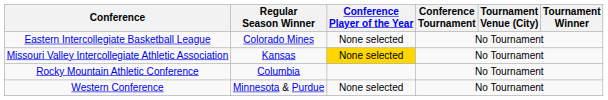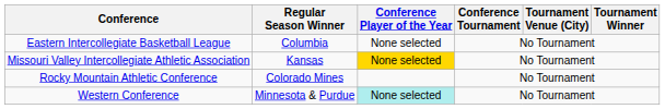 <table class="wikitable" style="text-align:center;">
 <tr>
 <th>Conference</th>
 <th>Regular <br> Season Winner</th>
 <th><a href='#'>Conference <br> Player of the Year</a></th>
 <th>Conference <br> Tournament</th>
 <th>Tournament <br> Venue (City)</th>
 <th>Tournament <br> Winner</th>
 </tr>
 <tr>
 <td><a href='#'>Eastern Intercollegiate Basketball League</a></td>
-<td><a href='#'>Colorado Mines</a></td>
+<td><a href='#'>Columbia</a></td>
 <td>None selected</td>
 <td colspan=3>No Tournament</td>
 </tr>
 <tr>
 <td><a href='#'>Missouri Valley Intercollegiate Athletic Association</a></td>
 <td><a href='#'>Kansas</a></td>
 <td style="background: gold;">None selected</td>
 <td colspan=3>No Tournament</td>
 </tr>
 <tr>
 <td><a href='#'>Rocky Mountain Athletic Conference</a></td>
-<td><a href='#'>Columbia</a></td>
+<td><a href='#'>Colorado Mines</a></td>
 <td></td>
 <td colspan=3>No Tournament</td>
 </tr>
 <tr>
 <td><a href='#'>Western Conference</a></td>
 <td><a href='#'>Minnesota</a> & <a href='#'>Purdue</a></td>
-<td>None selected</td>
+<td style="background: paleturquoise;">None selected</td>
 <td colspan=3>No Tournament</td>
 </tr>
 </table>
